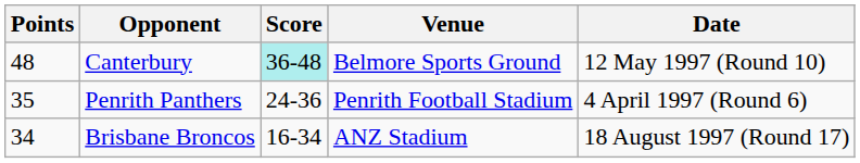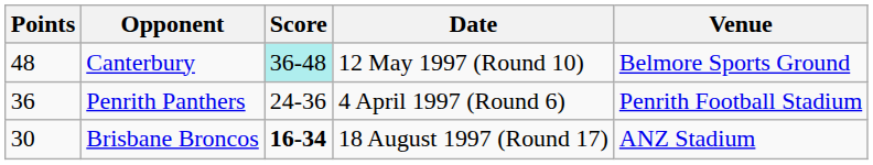 <table class="wikitable">
 <tr>
 <th>Points</th>
 <th>Opponent</th>
 <th>Score</th>
+<th>Date</th>
 <th>Venue</th>
-<th>Date</th>
 </tr>
 <tr>
 <td>48</td>
 <td><a href='#'>Canterbury</a></td>
 <td style="background: paleturquoise;">36-48</td>
+<td>12 May 1997 (Round 10)</td>
 <td><a href='#'>Belmore Sports Ground</a></td>
-<td>12 May 1997 (Round 10)</td>
 </tr>
 <tr>
-<td>35</td>
+<td>36</td>
 <td><a href='#'>Penrith Panthers</a></td>
 <td>24-36</td>
+<td>4 April 1997 (Round 6)</td>
 <td><a href='#'>Penrith Football Stadium</a></td>
-<td>4 April 1997 (Round 6)</td>
 </tr>
 <tr>
-<td>34</td>
+<td>30</td>
 <td><a href='#'>Brisbane Broncos</a></td>
-<td>16-34</td>
+<td><strong>16-34</strong></td>
+<td>18 August 1997 (Round 17)</td>
 <td><a href='#'>ANZ Stadium</a></td>
-<td>18 August 1997 (Round 17)</td>
 </tr>
 </table>
